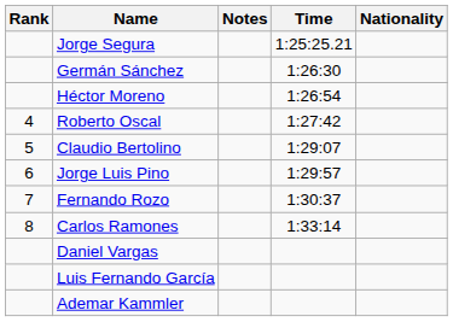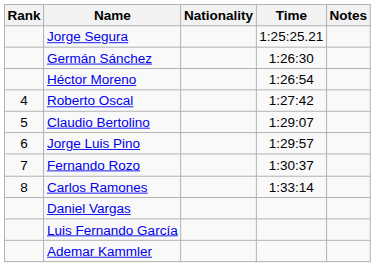 <table class="wikitable sortable" style="text-align:center;font-size:95%">
 <tr>
 <th>Rank</th>
 <th>Name</th>
+<th>Nationality</th>
+<th>Time</th>
 <th>Notes</th>
-<th>Time</th>
-<th>Nationality</th>
 </tr>
 <tr>
 <td></td>
 <td align=left><a href='#'>Jorge Segura</a></td>
+<td align=left></td>
+<td>1:25:25.21</td>
 <td></td>
-<td>1:25:25.21</td>
-<td align=left></td>
 </tr>
 <tr>
 <td></td>
 <td align=left><a href='#'>Germán Sánchez</a></td>
+<td align=left></td>
+<td>1:26:30</td>
 <td></td>
-<td>1:26:30</td>
-<td align=left></td>
 </tr>
 <tr>
 <td></td>
 <td align=left><a href='#'>Héctor Moreno</a></td>
+<td align=left></td>
+<td>1:26:54</td>
 <td></td>
-<td>1:26:54</td>
-<td align=left></td>
 </tr>
 <tr>
 <td>4</td>
 <td align=left><a href='#'>Roberto Oscal</a></td>
+<td align=left></td>
+<td>1:27:42</td>
 <td></td>
-<td>1:27:42</td>
-<td align=left></td>
 </tr>
 <tr>
 <td>5</td>
 <td align=left><a href='#'>Claudio Bertolino</a></td>
+<td align=left></td>
+<td>1:29:07</td>
 <td></td>
-<td>1:29:07</td>
-<td align=left></td>
 </tr>
 <tr>
 <td>6</td>
 <td align=left><a href='#'>Jorge Luis Pino</a></td>
+<td align=left></td>
+<td>1:29:57</td>
 <td></td>
-<td>1:29:57</td>
-<td align=left></td>
 </tr>
 <tr>
 <td>7</td>
 <td align=left><a href='#'>Fernando Rozo</a></td>
+<td align=left></td>
+<td>1:30:37</td>
 <td></td>
-<td>1:30:37</td>
-<td align=left></td>
 </tr>
 <tr>
 <td>8</td>
 <td align=left><a href='#'>Carlos Ramones</a></td>
+<td align=left></td>
+<td>1:33:14</td>
 <td></td>
-<td>1:33:14</td>
-<td align=left></td>
 </tr>
 <tr>
 <td></td>
 <td align=left><a href='#'>Daniel Vargas</a></td>
+<td align=left></td>
 <td></td>
 <td></td>
-<td align=left></td>
 </tr>
 <tr>
 <td></td>
 <td align=left><a href='#'>Luis Fernando García</a></td>
+<td align=left></td>
 <td></td>
 <td></td>
-<td align=left></td>
 </tr>
 <tr>
 <td></td>
 <td align=left><a href='#'>Ademar Kammler</a></td>
+<td align=left></td>
 <td></td>
 <td></td>
-<td align=left></td>
 </tr>
 </table>
